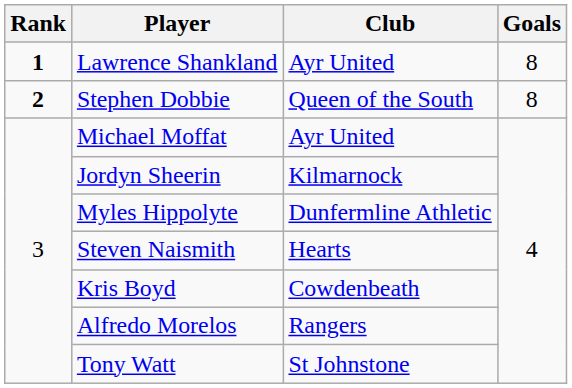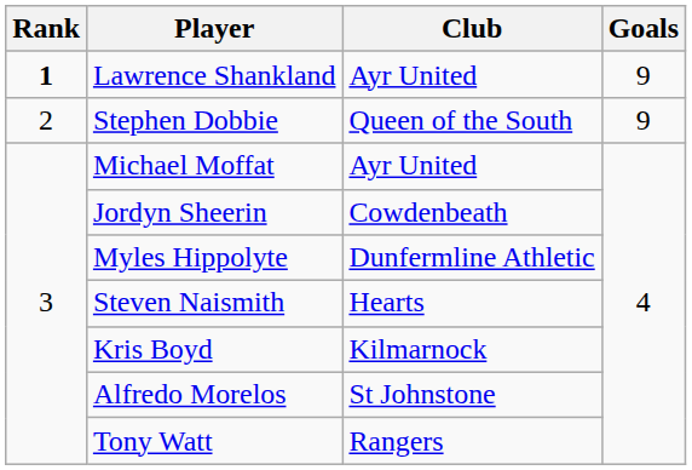 <table class="wikitable sortable" style="text-align:center">
 <tr>
 <th>Rank</th>
 <th>Player</th>
 <th>Club</th>
 <th>Goals</th>
 </tr>
 <tr>
 <td><strong>1</strong></td>
 <td align="left"> <a href='#'>Lawrence Shankland</a></td>
 <td align="left"><a href='#'>Ayr United</a></td>
-<td>8</td>
+<td>9</td>
 </tr>
 <tr>
-<td><strong>2</strong></td>
+<td>2</td>
 <td align="left"> <a href='#'>Stephen Dobbie</a></td>
 <td align="left"><a href='#'>Queen of the South</a></td>
-<td>8</td>
+<td>9</td>
 </tr>
 <tr>
 <td rowspan="7">3</td>
 <td align="left"> <a href='#'>Michael Moffat</a></td>
 <td align="left"><a href='#'>Ayr United</a></td>
 <td rowspan="7">4</td>
 </tr>
 <tr>
 <td align="left"> <a href='#'>Jordyn Sheerin</a></td>
-<td align="left"><a href='#'>Kilmarnock</a></td>
+<td align="left"><a href='#'>Cowdenbeath</a></td>
 </tr>
 <tr>
 <td align="left"> <a href='#'>Myles Hippolyte</a></td>
 <td align="left"><a href='#'>Dunfermline Athletic</a></td>
 </tr>
 <tr>
 <td align="left"> <a href='#'>Steven Naismith</a></td>
 <td align="left"><a href='#'>Hearts</a></td>
 </tr>
 <tr>
 <td align="left"> <a href='#'>Kris Boyd</a></td>
-<td align="left"><a href='#'>Cowdenbeath</a></td>
+<td align="left"><a href='#'>Kilmarnock</a></td>
 </tr>
 <tr>
 <td align="left"> <a href='#'>Alfredo Morelos</a></td>
-<td align="left"><a href='#'>Rangers</a></td>
+<td align="left"><a href='#'>St Johnstone</a></td>
 </tr>
 <tr>
 <td align="left"> <a href='#'>Tony Watt</a></td>
-<td align="left"><a href='#'>St Johnstone</a></td>
+<td align="left"><a href='#'>Rangers</a></td>
 </tr>
 </table>
